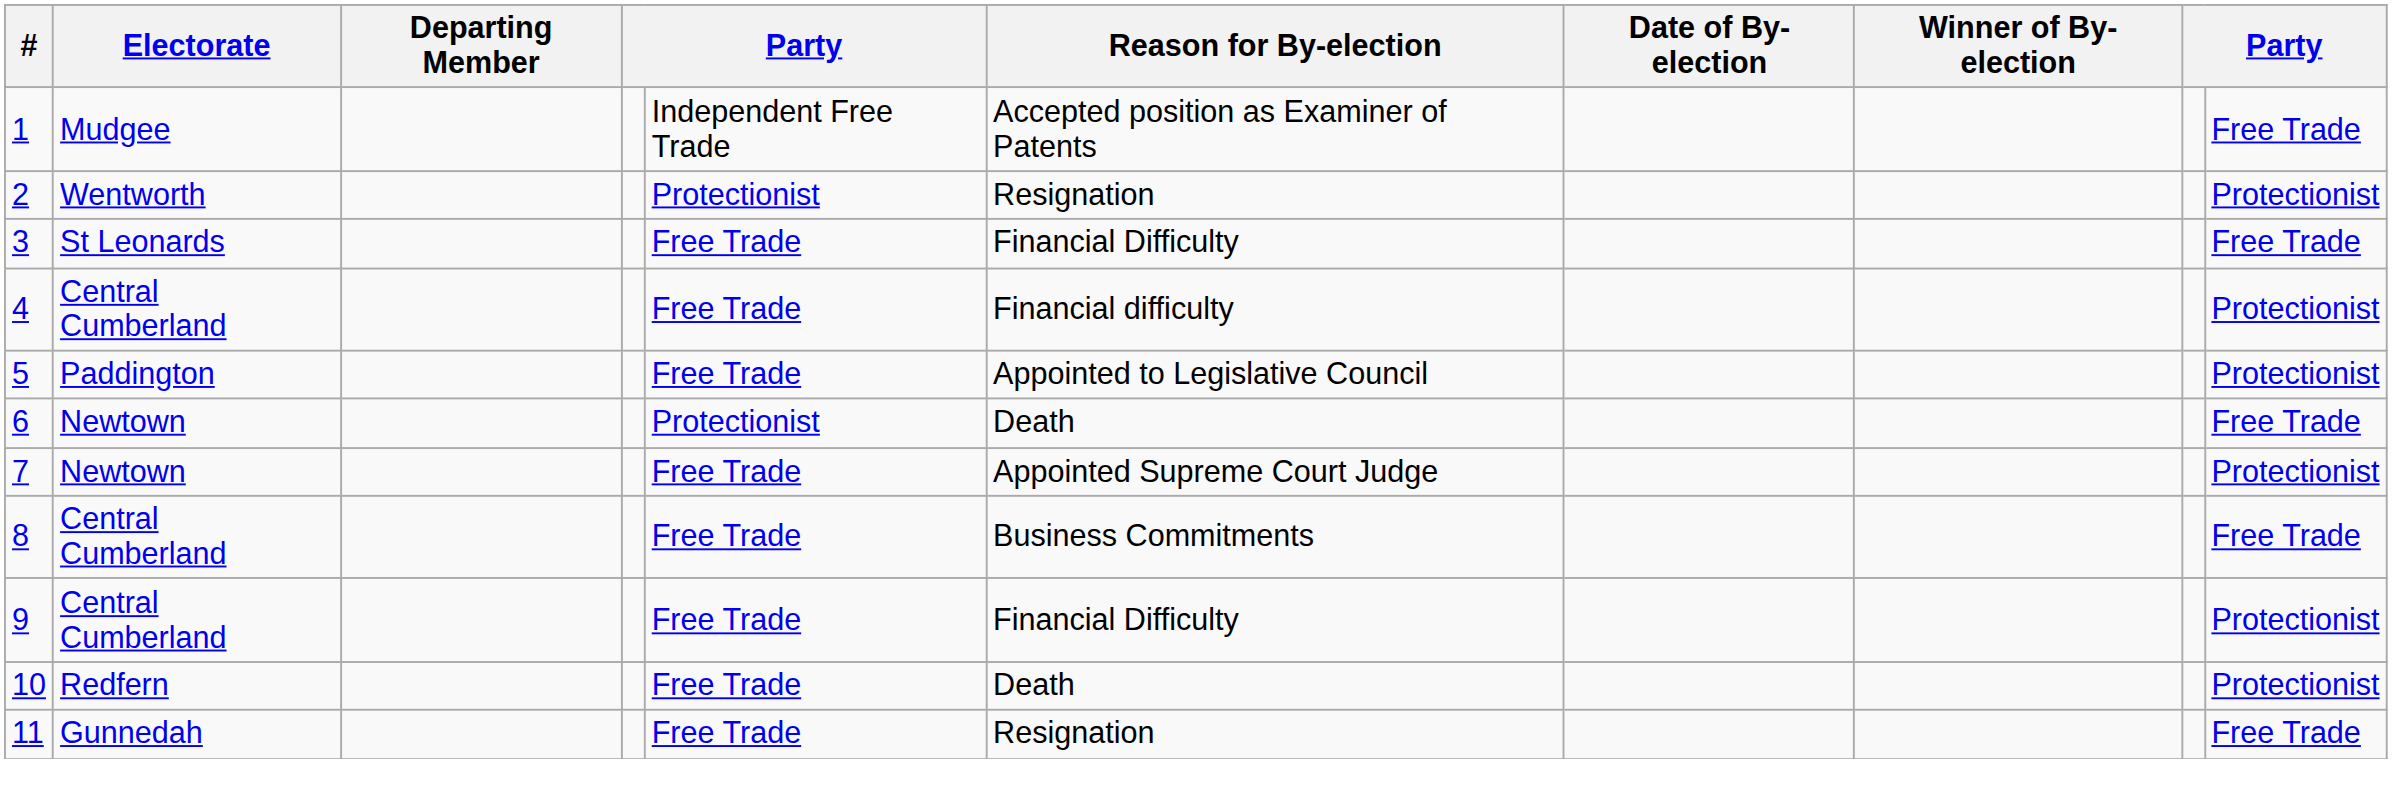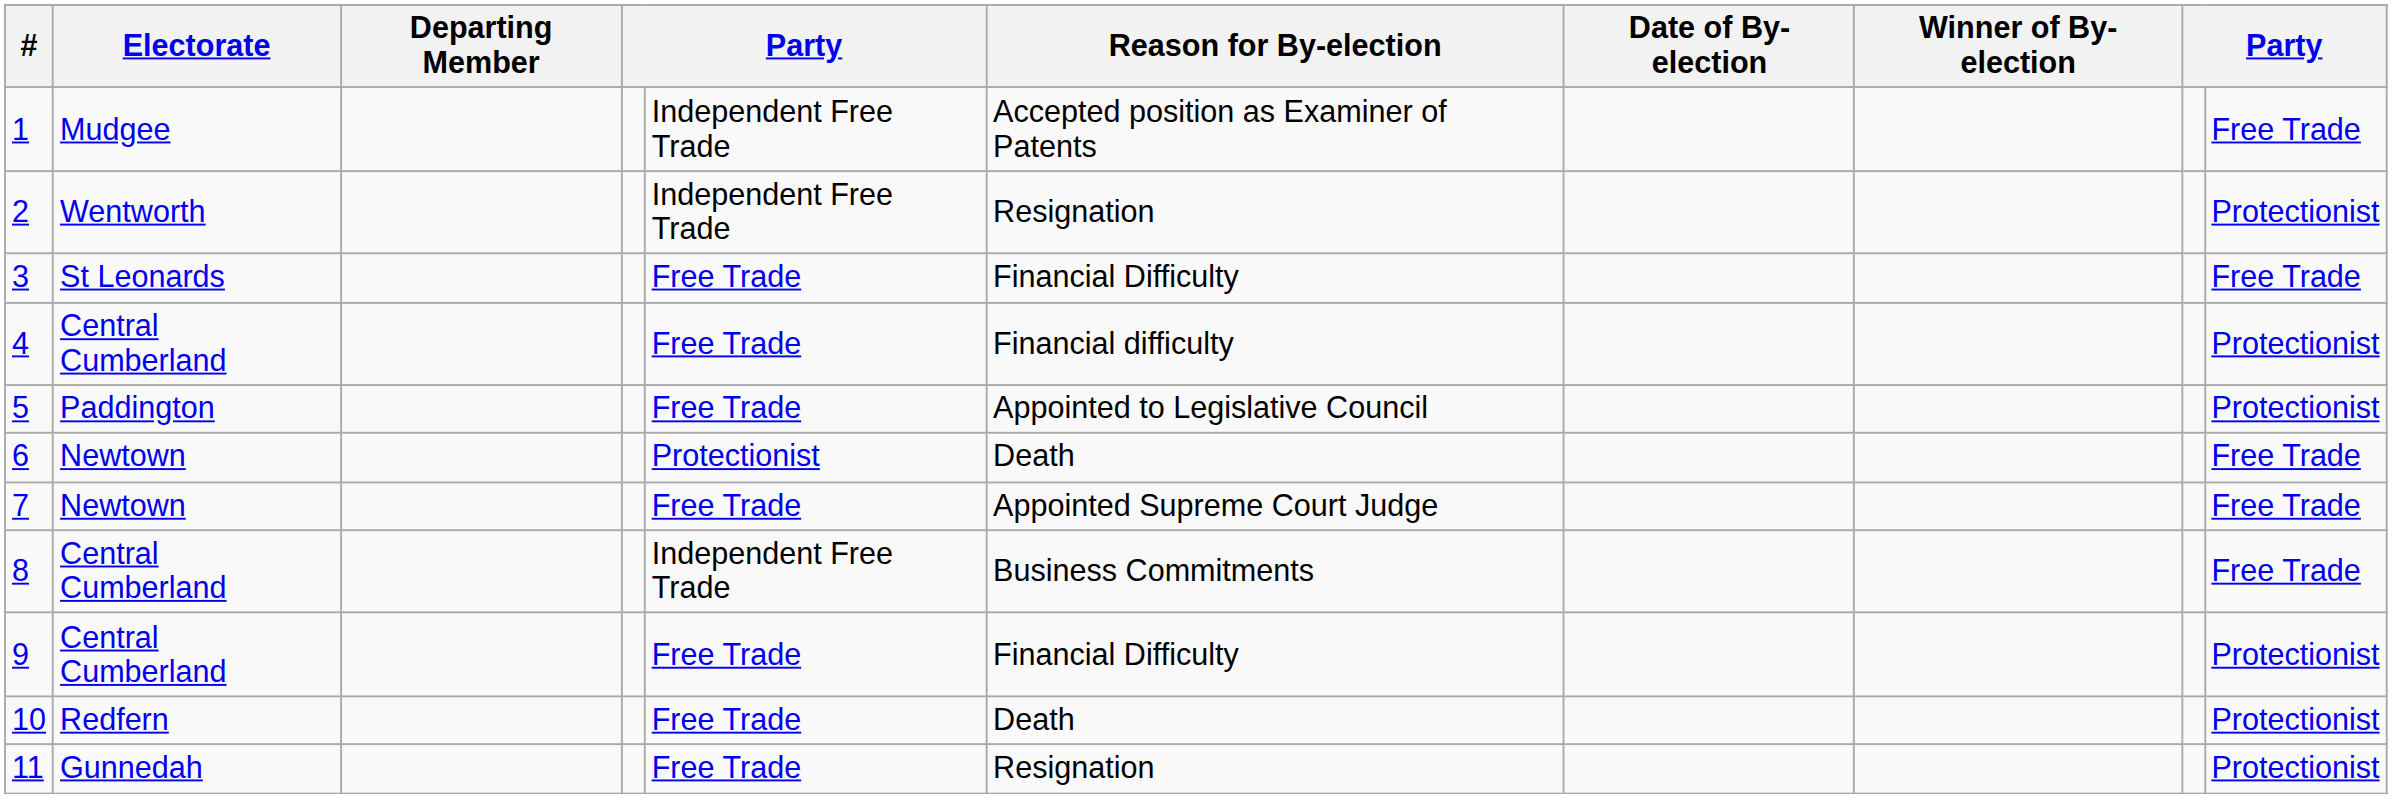 <table class="wikitable sortable">
 <tr>
 <th>#</th>
 <th><a href='#'>Electorate</a></th>
 <th>Departing Member</th>
 <th colspan=2><a href='#'>Party</a></th>
 <th>Reason for By-election</th>
 <th>Date of By-election</th>
 <th>Winner of By-election</th>
 <th colspan=2><a href='#'>Party</a></th>
 </tr>
 <tr>
 <td>	<a href='#'>1</a></td>
 <td><a href='#'>Mudgee</a></td>
 <td></td>
 <td> </td>
 <td>Independent Free Trade</td>
 <td>Accepted position as Examiner of Patents</td>
 <td></td>
 <td></td>
 <td> </td>
 <td><a href='#'>Free Trade</a></td>
 </tr>
 <tr>
 <td>	<a href='#'>2</a></td>
 <td><a href='#'>Wentworth</a></td>
 <td></td>
 <td> </td>
-<td><a href='#'>Protectionist</a></td>
+<td>Independent Free Trade</td>
 <td>Resignation</td>
 <td></td>
 <td></td>
 <td> </td>
 <td><a href='#'>Protectionist</a></td>
 </tr>
 <tr>
 <td>	<a href='#'>3</a></td>
 <td><a href='#'>St Leonards</a></td>
 <td></td>
 <td> </td>
 <td><a href='#'>Free Trade</a></td>
 <td>Financial Difficulty</td>
 <td></td>
 <td></td>
 <td> </td>
 <td><a href='#'>Free Trade</a></td>
 </tr>
 <tr>
 <td>	<a href='#'>4</a></td>
 <td><a href='#'>Central Cumberland</a></td>
 <td></td>
 <td> </td>
 <td><a href='#'>Free Trade</a></td>
 <td>Financial difficulty</td>
 <td></td>
 <td></td>
 <td> </td>
 <td><a href='#'>Protectionist</a></td>
 </tr>
 <tr>
 <td>	<a href='#'>5</a></td>
 <td><a href='#'>Paddington</a></td>
 <td></td>
 <td> </td>
 <td><a href='#'>Free Trade</a></td>
 <td>Appointed to Legislative Council</td>
 <td></td>
 <td></td>
 <td> </td>
 <td><a href='#'>Protectionist</a></td>
 </tr>
 <tr>
 <td>	<a href='#'>6</a></td>
 <td><a href='#'>Newtown</a></td>
 <td></td>
 <td> </td>
 <td><a href='#'>Protectionist</a></td>
 <td>Death</td>
 <td></td>
 <td></td>
 <td> </td>
 <td><a href='#'>Free Trade</a></td>
 </tr>
 <tr>
 <td>	<a href='#'>7</a></td>
 <td><a href='#'>Newtown</a></td>
 <td></td>
 <td> </td>
 <td><a href='#'>Free Trade</a></td>
 <td>Appointed Supreme Court Judge</td>
 <td></td>
 <td></td>
 <td> </td>
-<td><a href='#'>Protectionist</a></td>
+<td><a href='#'>Free Trade</a></td>
 </tr>
 <tr>
 <td>	<a href='#'>8</a></td>
 <td><a href='#'>Central Cumberland</a></td>
 <td></td>
 <td> </td>
-<td><a href='#'>Free Trade</a></td>
+<td>Independent Free Trade</td>
 <td>Business Commitments</td>
 <td></td>
 <td></td>
 <td> </td>
 <td><a href='#'>Free Trade</a></td>
 </tr>
 <tr>
 <td>	<a href='#'>9</a></td>
 <td><a href='#'>Central Cumberland</a></td>
 <td></td>
 <td> </td>
 <td><a href='#'>Free Trade</a></td>
 <td>Financial Difficulty</td>
 <td></td>
 <td></td>
 <td> </td>
 <td><a href='#'>Protectionist</a></td>
 </tr>
 <tr>
 <td>	<a href='#'>10</a></td>
 <td><a href='#'>Redfern</a></td>
 <td></td>
 <td> </td>
 <td><a href='#'>Free Trade</a></td>
 <td>Death</td>
 <td></td>
 <td></td>
 <td> </td>
 <td><a href='#'>Protectionist</a></td>
 </tr>
 <tr>
 <td>	<a href='#'>11</a></td>
 <td><a href='#'>Gunnedah</a></td>
 <td></td>
 <td> </td>
 <td><a href='#'>Free Trade</a></td>
 <td>Resignation</td>
 <td></td>
 <td></td>
 <td> </td>
-<td><a href='#'>Free Trade</a></td>
+<td><a href='#'>Protectionist</a></td>
 </tr>
 <tr>
 </tr>
 </table>
